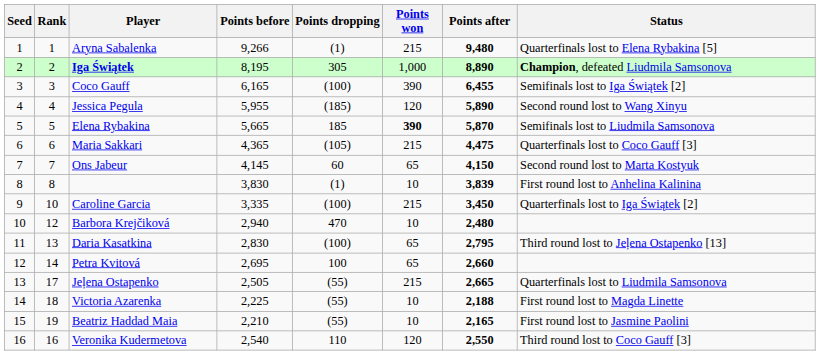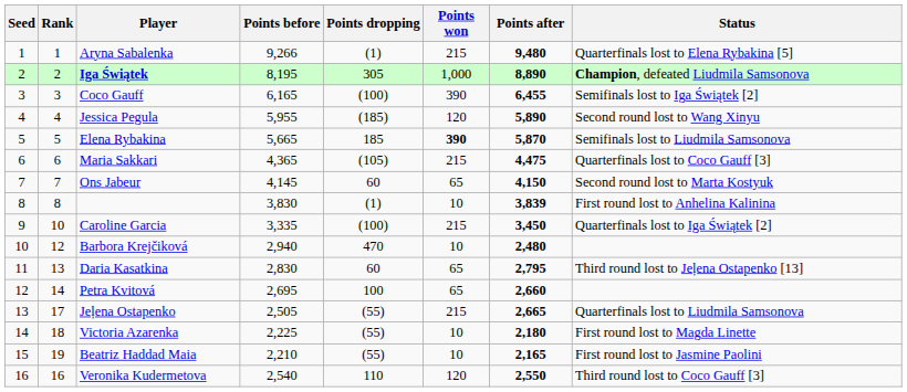 <table class="wikitable sortable">
 <tr>
 <th style="width:30px;">Seed</th>
 <th style="width:30px;">Rank</th>
 <th style="width:185px;">Player</th>
 <th style="width:90px;">Points before</th>
 <th style="width:110px;">Points dropping</th>
 <th style="width:70px;"><a href='#'>Points won</a></th>
 <th style="width:90px;">Points after</th>
 <th style="width:380px;">Status</th>
 </tr>
 <tr>
 <td style="text-align:center;">1</td>
 <td style="text-align:center;">1</td>
 <td> <a href='#'>Aryna Sabalenka</a></td>
 <td style="text-align:center;">9,266</td>
 <td style="text-align:center;">(1)</td>
 <td style="text-align:center;">215</td>
 <td style="text-align:center;"><strong>9,480</strong></td>
 <td>Quarterfinals lost to  <a href='#'>Elena Rybakina</a> [5]</td>
 </tr>
 <tr style="background:#cfc">
 <td style="text-align:center;">2</td>
 <td style="text-align:center;">2</td>
 <td> <strong><a href='#'>Iga Świątek</a></strong></td>
 <td style="text-align:center;">8,195</td>
 <td style="text-align:center;">305</td>
 <td style="text-align:center;">1,000</td>
 <td style="text-align:center;"><strong>8,890</strong></td>
 <td><strong>Champion</strong>, defeated  <a href='#'>Liudmila Samsonova</a></td>
 </tr>
 <tr>
 <td style="text-align:center;">3</td>
 <td style="text-align:center;">3</td>
 <td> <a href='#'>Coco Gauff</a></td>
 <td style="text-align:center;">6,165</td>
 <td style="text-align:center;">(100)</td>
 <td style="text-align:center;">390</td>
 <td style="text-align:center;"><strong>6,455</strong></td>
 <td>Semifinals lost to  <a href='#'>Iga Świątek</a> [2]</td>
 </tr>
 <tr>
 <td style="text-align:center;">4</td>
 <td style="text-align:center;">4</td>
 <td> <a href='#'>Jessica Pegula</a></td>
 <td style="text-align:center;">5,955</td>
 <td style="text-align:center;">(185)</td>
 <td style="text-align:center;">120</td>
 <td style="text-align:center;"><strong>5,890</strong></td>
 <td>Second round lost to  <a href='#'>Wang Xinyu</a></td>
 </tr>
 <tr>
 <td style="text-align:center;">5</td>
 <td style="text-align:center;">5</td>
 <td> <a href='#'>Elena Rybakina</a></td>
 <td style="text-align:center;">5,665</td>
 <td style="text-align:center;">185</td>
 <td style="text-align:center;"><strong>390</strong></td>
 <td style="text-align:center;"><strong>5,870</strong></td>
 <td>Semifinals lost to  <a href='#'>Liudmila Samsonova</a></td>
 </tr>
 <tr>
 <td style="text-align:center;">6</td>
 <td style="text-align:center;">6</td>
 <td> <a href='#'>Maria Sakkari</a></td>
 <td style="text-align:center;">4,365</td>
 <td style="text-align:center;">(105)</td>
 <td style="text-align:center;">215</td>
 <td style="text-align:center;"><strong>4,475</strong></td>
 <td>Quarterfinals lost to  <a href='#'>Coco Gauff</a> [3]</td>
 </tr>
 <tr>
 <td style="text-align:center;">7</td>
 <td style="text-align:center;">7</td>
 <td> <a href='#'>Ons Jabeur</a></td>
 <td style="text-align:center;">4,145</td>
 <td style="text-align:center;">60</td>
 <td style="text-align:center;">65</td>
 <td style="text-align:center;"><strong>4,150</strong></td>
 <td>Second round lost to  <a href='#'>Marta Kostyuk</a></td>
 </tr>
 <tr>
 <td style="text-align:center;">8</td>
 <td style="text-align:center;">8</td>
 <td></td>
 <td style="text-align:center;">3,830</td>
 <td style="text-align:center;">(1)</td>
 <td style="text-align:center;">10</td>
 <td style="text-align:center;"><strong>3,839</strong></td>
 <td>First round lost to  <a href='#'>Anhelina Kalinina</a></td>
 </tr>
 <tr>
 <td style="text-align:center;">9</td>
 <td style="text-align:center;">10</td>
 <td> <a href='#'>Caroline Garcia</a></td>
 <td style="text-align:center;">3,335</td>
 <td style="text-align:center;">(100)</td>
 <td style="text-align:center;">215</td>
 <td style="text-align:center;"><strong>3,450</strong></td>
 <td>Quarterfinals lost to   <a href='#'>Iga Świątek</a> [2]</td>
 </tr>
 <tr>
 <td style="text-align:center;">10</td>
 <td style="text-align:center;">12</td>
 <td> <a href='#'>Barbora Krejčiková</a></td>
 <td style="text-align:center;">2,940</td>
 <td style="text-align:center;">470</td>
 <td style="text-align:center;">10</td>
 <td style="text-align:center;"><strong>2,480</strong></td>
 <td></td>
 </tr>
 <tr>
 <td style="text-align:center;">11</td>
 <td style="text-align:center;">13</td>
 <td> <a href='#'>Daria Kasatkina</a></td>
 <td style="text-align:center;">2,830</td>
-<td style="text-align:center;">(100)</td>
+<td style="text-align:center;">60</td>
 <td style="text-align:center;">65</td>
 <td style="text-align:center;"><strong>2,795</strong></td>
 <td>Third round lost to  <a href='#'>Jeļena Ostapenko</a> [13]</td>
 </tr>
 <tr>
 <td style="text-align:center;">12</td>
 <td style="text-align:center;">14</td>
 <td> <a href='#'>Petra Kvitová</a></td>
 <td style="text-align:center;">2,695</td>
 <td style="text-align:center;">100</td>
 <td style="text-align:center;">65</td>
 <td style="text-align:center;"><strong>2,660</strong></td>
 <td></td>
 </tr>
 <tr>
 <td style="text-align:center;">13</td>
 <td style="text-align:center;">17</td>
 <td> <a href='#'>Jeļena Ostapenko</a></td>
 <td style="text-align:center;">2,505</td>
 <td style="text-align:center;">(55)</td>
 <td style="text-align:center;">215</td>
 <td style="text-align:center;"><strong>2,665</strong></td>
 <td>Quarterfinals lost to  <a href='#'>Liudmila Samsonova</a></td>
 </tr>
 <tr>
 <td style="text-align:center;">14</td>
 <td style="text-align:center;">18</td>
 <td> <a href='#'>Victoria Azarenka</a></td>
 <td style="text-align:center;">2,225</td>
 <td style="text-align:center;">(55)</td>
 <td style="text-align:center;">10</td>
-<td style="text-align:center;"><strong>2,188</strong></td>
+<td style="text-align:center;"><strong>2,180</strong></td>
 <td>First round lost to  <a href='#'>Magda Linette</a></td>
 </tr>
 <tr>
 <td style="text-align:center;">15</td>
 <td style="text-align:center;">19</td>
 <td> <a href='#'>Beatriz Haddad Maia</a></td>
 <td style="text-align:center;">2,210</td>
 <td style="text-align:center;">(55)</td>
 <td style="text-align:center;">10</td>
 <td style="text-align:center;"><strong>2,165</strong></td>
 <td>First round lost to  <a href='#'>Jasmine Paolini</a></td>
 </tr>
 <tr>
 <td style="text-align:center;">16</td>
 <td style="text-align:center;">16</td>
 <td> <a href='#'>Veronika Kudermetova</a></td>
 <td style="text-align:center;">2,540</td>
 <td style="text-align:center;">110</td>
 <td style="text-align:center;">120</td>
 <td style="text-align:center;"><strong>2,550</strong></td>
 <td>Third round lost to  <a href='#'>Coco Gauff</a> [3]</td>
 </tr>
 </table>
